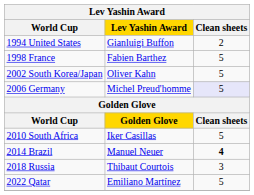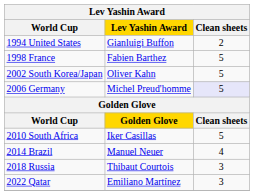 <table class="wikitable">
 <tr>
 <th colspan="3">Lev Yashin Award</th>
 </tr>
 <tr>
 <th>World Cup</th>
 <th scope="col" style="background-color: gold">Lev Yashin Award</th>
 <th>Clean sheets</th>
 </tr>
 <tr>
 <td><a href='#'>1994 United States</a></td>
 <td align="left"> <a href='#'>Gianluigi Buffon</a></td>
 <td align="center">2</td>
 </tr>
 <tr>
 <td><a href='#'>1998 France</a></td>
 <td align="left"> <a href='#'>Fabien Barthez</a></td>
 <td align="center">5</td>
 </tr>
 <tr>
 <td><a href='#'>2002 South Korea/Japan</a></td>
 <td align="left"> <a href='#'>Oliver Kahn</a></td>
 <td align="center">5</td>
 </tr>
 <tr>
 <td><a href='#'>2006 Germany</a></td>
 <td align="left"> <a href='#'>Michel Preud'homme</a></td>
 <td align="center" style="background: lavender;">5</td>
 </tr>
 <tr>
 <th colspan="3">Golden Glove</th>
 </tr>
 <tr>
 <th>World Cup</th>
 <th scope="col" style="background-color: gold">Golden Glove</th>
 <th>Clean sheets</th>
 </tr>
 <tr>
 <td><a href='#'>2010 South Africa</a></td>
 <td align="left"> <a href='#'>Iker Casillas</a></td>
 <td align="center">5</td>
 </tr>
 <tr>
 <td><a href='#'>2014 Brazil</a></td>
 <td align="left"> <a href='#'>Manuel Neuer</a></td>
-<td align="center"><strong>4</strong></td>
+<td align="center">4</td>
 </tr>
 <tr>
 <td><a href='#'>2018 Russia</a></td>
 <td align="left"> <a href='#'>Thibaut Courtois</a></td>
 <td align="center">3</td>
 </tr>
 <tr>
 <td><a href='#'>2022 Qatar</a></td>
 <td align="left"> <a href='#'>Emiliano Martínez</a></td>
-<td align="center">5</td>
+<td align="center">3</td>
 </tr>
 <tr>
 </tr>
 </table>
